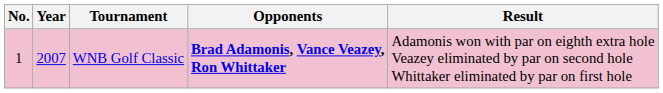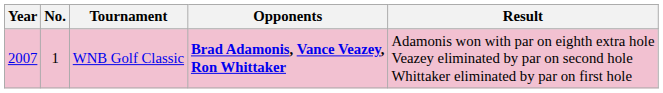 <table class="wikitable" style="font-size:95%;">
 <tr>
+<th>Year</th>
 <th>No.</th>
-<th>Year</th>
 <th>Tournament</th>
 <th>Opponents</th>
 <th>Result</th>
 </tr>
 <tr style="background:#F2C1D1;">
+<td><a href='#'>2007</a></td>
 <td align=center>1</td>
-<td><a href='#'>2007</a></td>
 <td><a href='#'>WNB Golf Classic</a></td>
 <td><strong> <a href='#'>Brad Adamonis</a>,  <a href='#'>Vance Veazey</a>,<br> <a href='#'>Ron Whittaker</a></strong></td>
 <td>Adamonis won with par on eighth extra hole<br>Veazey eliminated by par on second hole<br>Whittaker eliminated by par on first hole</td>
 </tr>
 </table>
